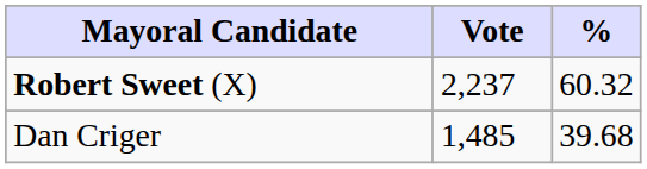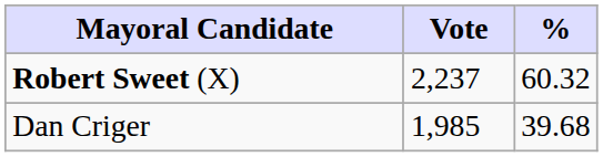 <table class="wikitable">
 <tr>
 <th style="background:#ddf; width:200px;">Mayoral Candidate</th>
 <th style="background:#ddf; width:50px;">Vote</th>
 <th style="background:#ddf; width:30px;">%</th>
 </tr>
 <tr>
 <td><strong>Robert Sweet</strong> (X)</td>
 <td>2,237</td>
 <td>60.32</td>
 </tr>
 <tr>
 <td>Dan Criger</td>
-<td>1,485</td>
+<td>1,985</td>
 <td>39.68</td>
 </tr>
 </table>
